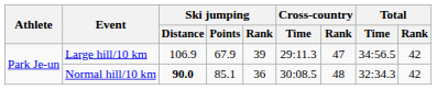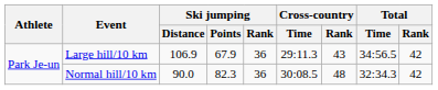 <table class=wikitable style=font-size:90%;text-align:center>
 <tr>
 <th rowspan="2">Athlete</th>
 <th rowspan="2">Event</th>
 <th colspan="3">Ski jumping</th>
 <th colspan="2">Cross-country</th>
 <th colspan="2">Total</th>
 </tr>
 <tr style="font-size:95%">
 <th>Distance</th>
 <th>Points</th>
 <th>Rank</th>
 <th>Time</th>
 <th>Rank</th>
 <th>Time</th>
 <th>Rank</th>
 </tr>
 <tr>
 <td align=left rowspan="2"><a href='#'>Park Je-un</a></td>
 <td align=left><a href='#'>Large hill/10 km</a></td>
 <td>106.9</td>
 <td>67.9</td>
-<td>39</td>
+<td>36</td>
 <td>29:11.3</td>
-<td>47</td>
+<td>43</td>
 <td>34:56.5</td>
 <td>42</td>
 </tr>
 <tr>
 <td align="left"><a href='#'>Normal hill/10 km</a></td>
-<td><strong>90.0</strong></td>
-<td>85.1</td>
+<td>90.0</td>
+<td>82.3</td>
 <td>36</td>
 <td>30:08.5</td>
 <td>48</td>
 <td>32:34.3</td>
 <td>42</td>
 </tr>
 </table>
